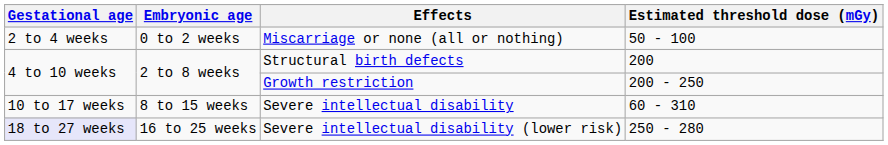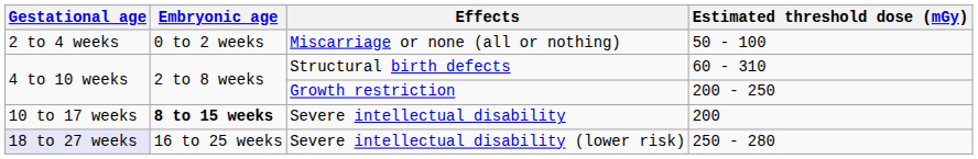 <table class="wikitable">
 <tr>
 <th><a href='#'>Gestational age</a></th>
 <th><a href='#'>Embryonic age</a></th>
 <th>Effects</th>
 <th>Estimated threshold dose (<a href='#'>mGy</a>)</th>
 </tr>
 <tr>
 <td>2 to 4 weeks</td>
 <td>0 to 2 weeks</td>
 <td><a href='#'>Miscarriage</a> or none (all or nothing)</td>
 <td>50 - 100</td>
 </tr>
 <tr>
 <td rowspan=2>4 to 10 weeks</td>
 <td rowspan=2>2 to 8 weeks</td>
 <td>Structural <a href='#'>birth defects</a></td>
-<td>200</td>
+<td>60 - 310</td>
 </tr>
 <tr>
 <td><a href='#'>Growth restriction</a></td>
 <td>200 - 250</td>
 </tr>
 <tr>
 <td>10 to 17 weeks</td>
-<td>8 to 15 weeks</td>
+<td><strong>8 to 15 weeks</strong></td>
 <td>Severe <a href='#'>intellectual disability</a></td>
-<td>60 - 310</td>
+<td>200</td>
 </tr>
 <tr>
 <td style="background: lavender;">18 to 27 weeks</td>
 <td>16 to 25 weeks</td>
 <td>Severe <a href='#'>intellectual disability</a> (lower risk)</td>
 <td>250 - 280</td>
 </tr>
 </table>
